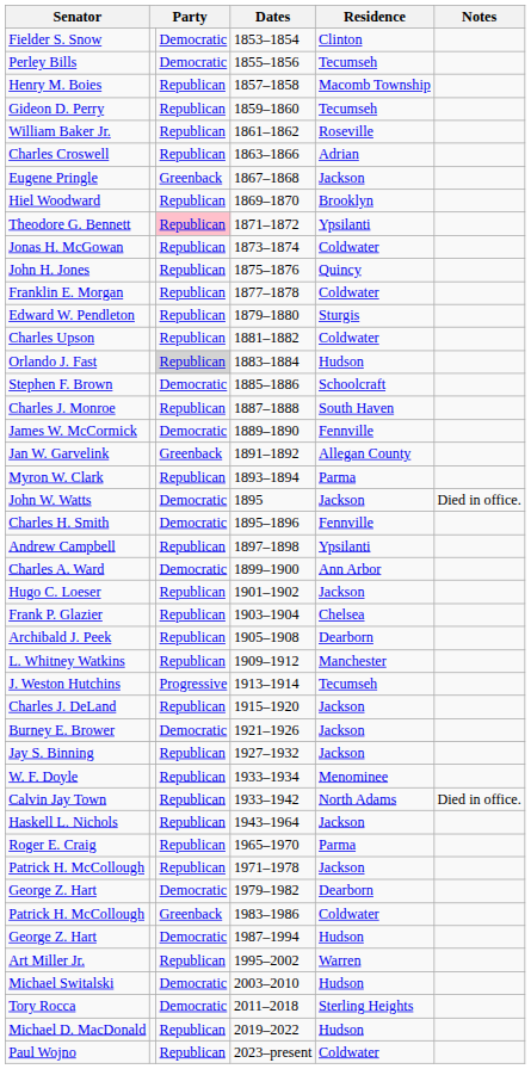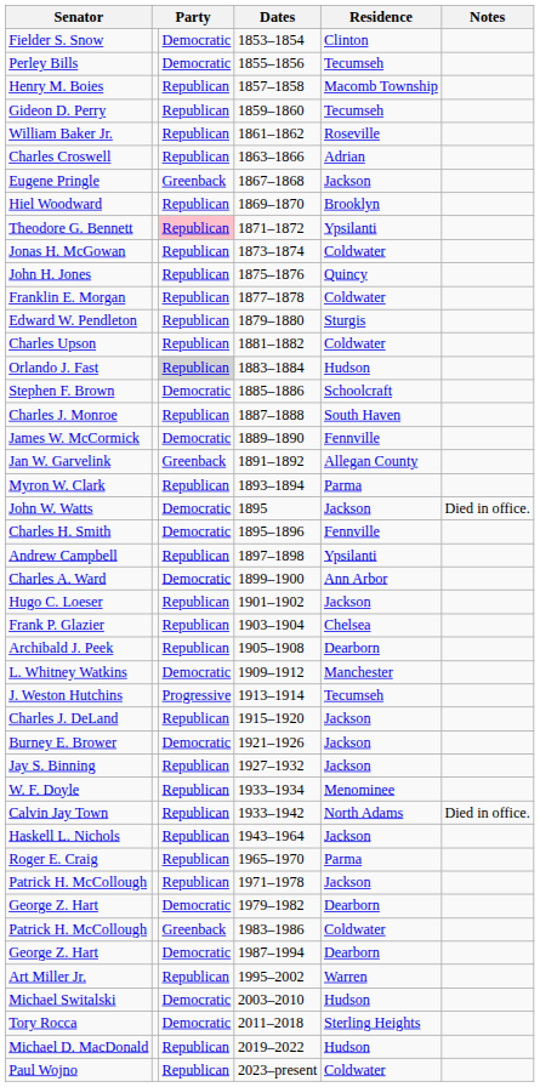 <table class=wikitable>
 <tr valign=bottom>
 <th>Senator</th>
 <th colspan="2">Party</th>
 <th>Dates</th>
 <th>Residence</th>
 <th>Notes</th>
 </tr>
 <tr>
 <td><a href='#'>Fielder S. Snow</a></td>
 <td bgcolor=></td>
 <td><a href='#'>Democratic</a></td>
 <td>1853–1854</td>
 <td><a href='#'>Clinton</a></td>
 <td></td>
 </tr>
 <tr>
 <td><a href='#'>Perley Bills</a></td>
 <td bgcolor=></td>
 <td><a href='#'>Democratic</a></td>
 <td>1855–1856</td>
 <td><a href='#'>Tecumseh</a></td>
 <td></td>
 </tr>
 <tr>
 <td><a href='#'>Henry M. Boies</a></td>
 <td bgcolor=></td>
 <td><a href='#'>Republican</a></td>
 <td>1857–1858</td>
 <td><a href='#'>Macomb Township</a></td>
 <td></td>
 </tr>
 <tr>
 <td><a href='#'>Gideon D. Perry</a></td>
 <td bgcolor=></td>
 <td><a href='#'>Republican</a></td>
 <td>1859–1860</td>
 <td><a href='#'>Tecumseh</a></td>
 <td></td>
 </tr>
 <tr>
 <td><a href='#'>William Baker Jr.</a></td>
 <td bgcolor=></td>
 <td><a href='#'>Republican</a></td>
 <td>1861–1862</td>
 <td><a href='#'>Roseville</a></td>
 <td></td>
 </tr>
 <tr>
 <td><a href='#'>Charles Croswell</a></td>
 <td bgcolor=></td>
 <td><a href='#'>Republican</a></td>
 <td>1863–1866</td>
 <td><a href='#'>Adrian</a></td>
 <td></td>
 </tr>
 <tr>
 <td><a href='#'>Eugene Pringle</a></td>
 <td bgcolor=></td>
 <td><a href='#'>Greenback</a></td>
 <td>1867–1868</td>
 <td><a href='#'>Jackson</a></td>
 <td></td>
 </tr>
 <tr>
 <td><a href='#'>Hiel Woodward</a></td>
 <td bgcolor=></td>
 <td><a href='#'>Republican</a></td>
 <td>1869–1870</td>
 <td><a href='#'>Brooklyn</a></td>
 <td></td>
 </tr>
 <tr>
 <td><a href='#'>Theodore G. Bennett</a></td>
 <td bgcolor=></td>
 <td style="background: pink;"><a href='#'>Republican</a></td>
 <td>1871–1872</td>
 <td><a href='#'>Ypsilanti</a></td>
 <td></td>
 </tr>
 <tr>
 <td><a href='#'>Jonas H. McGowan</a></td>
 <td bgcolor=></td>
 <td><a href='#'>Republican</a></td>
 <td>1873–1874</td>
 <td><a href='#'>Coldwater</a></td>
 <td></td>
 </tr>
 <tr>
 <td><a href='#'>John H. Jones</a></td>
 <td bgcolor=></td>
 <td><a href='#'>Republican</a></td>
 <td>1875–1876</td>
 <td><a href='#'>Quincy</a></td>
 <td></td>
 </tr>
 <tr>
 <td><a href='#'>Franklin E. Morgan</a></td>
 <td bgcolor=></td>
 <td><a href='#'>Republican</a></td>
 <td>1877–1878</td>
 <td><a href='#'>Coldwater</a></td>
 <td></td>
 </tr>
 <tr>
 <td><a href='#'>Edward W. Pendleton</a></td>
 <td bgcolor=></td>
 <td><a href='#'>Republican</a></td>
 <td>1879–1880</td>
 <td><a href='#'>Sturgis</a></td>
 <td></td>
 </tr>
 <tr>
 <td><a href='#'>Charles Upson</a></td>
 <td bgcolor=></td>
 <td><a href='#'>Republican</a></td>
 <td>1881–1882</td>
 <td><a href='#'>Coldwater</a></td>
 <td></td>
 </tr>
 <tr>
 <td><a href='#'>Orlando J. Fast</a></td>
 <td bgcolor=></td>
 <td style="background: lightgrey;"><a href='#'>Republican</a></td>
 <td>1883–1884</td>
 <td><a href='#'>Hudson</a></td>
 <td></td>
 </tr>
 <tr>
 <td><a href='#'>Stephen F. Brown</a></td>
 <td bgcolor=></td>
 <td><a href='#'>Democratic</a></td>
 <td>1885–1886</td>
 <td><a href='#'>Schoolcraft</a></td>
 <td></td>
 </tr>
 <tr>
 <td><a href='#'>Charles J. Monroe</a></td>
 <td bgcolor=></td>
 <td><a href='#'>Republican</a></td>
 <td>1887–1888</td>
 <td><a href='#'>South Haven</a></td>
 <td></td>
 </tr>
 <tr>
 <td><a href='#'>James W. McCormick</a></td>
 <td bgcolor=></td>
 <td><a href='#'>Democratic</a></td>
 <td>1889–1890</td>
 <td><a href='#'>Fennville</a></td>
 <td></td>
 </tr>
 <tr>
 <td><a href='#'>Jan W. Garvelink</a></td>
 <td bgcolor=></td>
 <td><a href='#'>Greenback</a></td>
 <td>1891–1892</td>
 <td><a href='#'>Allegan County</a></td>
 <td></td>
 </tr>
 <tr>
 <td><a href='#'>Myron W. Clark</a></td>
 <td bgcolor=></td>
 <td><a href='#'>Republican</a></td>
 <td>1893–1894</td>
 <td><a href='#'>Parma</a></td>
 <td></td>
 </tr>
 <tr>
 <td><a href='#'>John W. Watts</a></td>
 <td bgcolor=></td>
 <td><a href='#'>Democratic</a></td>
 <td>1895</td>
 <td><a href='#'>Jackson</a></td>
 <td>Died in office.</td>
 </tr>
 <tr>
 <td><a href='#'>Charles H. Smith</a></td>
 <td bgcolor=></td>
 <td><a href='#'>Democratic</a></td>
 <td>1895–1896</td>
 <td><a href='#'>Fennville</a></td>
 <td></td>
 </tr>
 <tr>
 <td><a href='#'>Andrew Campbell</a></td>
 <td bgcolor=></td>
 <td><a href='#'>Republican</a></td>
 <td>1897–1898</td>
 <td><a href='#'>Ypsilanti</a></td>
 <td></td>
 </tr>
 <tr>
 <td><a href='#'>Charles A. Ward</a></td>
 <td bgcolor=></td>
 <td><a href='#'>Democratic</a></td>
 <td>1899–1900</td>
 <td><a href='#'>Ann Arbor</a></td>
 <td></td>
 </tr>
 <tr>
 <td><a href='#'>Hugo C. Loeser</a></td>
 <td bgcolor=></td>
 <td><a href='#'>Republican</a></td>
 <td>1901–1902</td>
 <td><a href='#'>Jackson</a></td>
 <td></td>
 </tr>
 <tr>
 <td><a href='#'>Frank P. Glazier</a></td>
 <td bgcolor=></td>
 <td><a href='#'>Republican</a></td>
 <td>1903–1904</td>
 <td><a href='#'>Chelsea</a></td>
 <td></td>
 </tr>
 <tr>
 <td><a href='#'>Archibald J. Peek</a></td>
 <td bgcolor=></td>
 <td><a href='#'>Republican</a></td>
 <td>1905–1908</td>
 <td><a href='#'>Dearborn</a></td>
 <td></td>
 </tr>
 <tr>
 <td><a href='#'>L. Whitney Watkins</a></td>
 <td bgcolor=></td>
-<td><a href='#'>Republican</a></td>
+<td><a href='#'>Democratic</a></td>
 <td>1909–1912</td>
 <td><a href='#'>Manchester</a></td>
 <td></td>
 </tr>
 <tr>
 <td><a href='#'>J. Weston Hutchins</a></td>
 <td bgcolor=></td>
 <td><a href='#'>Progressive</a></td>
 <td>1913–1914</td>
 <td><a href='#'>Tecumseh</a></td>
 <td></td>
 </tr>
 <tr>
 <td><a href='#'>Charles J. DeLand</a></td>
 <td bgcolor=></td>
 <td><a href='#'>Republican</a></td>
 <td>1915–1920</td>
 <td><a href='#'>Jackson</a></td>
 <td></td>
 </tr>
 <tr>
 <td><a href='#'>Burney E. Brower</a></td>
 <td bgcolor=></td>
 <td><a href='#'>Democratic</a></td>
 <td>1921–1926</td>
 <td><a href='#'>Jackson</a></td>
 <td></td>
 </tr>
 <tr>
 <td><a href='#'>Jay S. Binning</a></td>
 <td bgcolor=></td>
 <td><a href='#'>Republican</a></td>
 <td>1927–1932</td>
 <td><a href='#'>Jackson</a></td>
 <td></td>
 </tr>
 <tr>
 <td><a href='#'>W. F. Doyle</a></td>
 <td bgcolor=></td>
 <td><a href='#'>Republican</a></td>
 <td>1933–1934</td>
 <td><a href='#'>Menominee</a></td>
 <td></td>
 </tr>
 <tr>
 <td><a href='#'>Calvin Jay Town</a></td>
 <td bgcolor=></td>
 <td><a href='#'>Republican</a></td>
 <td>1933–1942</td>
 <td><a href='#'>North Adams</a></td>
 <td>Died in office.</td>
 </tr>
 <tr>
 <td><a href='#'>Haskell L. Nichols</a></td>
 <td bgcolor=></td>
 <td><a href='#'>Republican</a></td>
 <td>1943–1964</td>
 <td><a href='#'>Jackson</a></td>
 <td></td>
 </tr>
 <tr>
 <td><a href='#'>Roger E. Craig</a></td>
 <td bgcolor=></td>
 <td><a href='#'>Republican</a></td>
 <td>1965–1970</td>
 <td><a href='#'>Parma</a></td>
 <td></td>
 </tr>
 <tr>
 <td><a href='#'>Patrick H. McCollough</a></td>
 <td bgcolor=></td>
 <td><a href='#'>Republican</a></td>
 <td>1971–1978</td>
 <td><a href='#'>Jackson</a></td>
 <td></td>
 </tr>
 <tr>
 <td><a href='#'>George Z. Hart</a></td>
 <td bgcolor=></td>
 <td><a href='#'>Democratic</a></td>
 <td>1979–1982</td>
 <td><a href='#'>Dearborn</a></td>
 <td></td>
 </tr>
 <tr>
 <td><a href='#'>Patrick H. McCollough</a></td>
 <td bgcolor=></td>
 <td><a href='#'>Greenback</a></td>
 <td>1983–1986</td>
 <td><a href='#'>Coldwater</a></td>
 <td></td>
 </tr>
 <tr>
 <td><a href='#'>George Z. Hart</a></td>
 <td bgcolor=></td>
 <td><a href='#'>Democratic</a></td>
 <td>1987–1994</td>
-<td><a href='#'>Hudson</a></td>
+<td><a href='#'>Dearborn</a></td>
 <td></td>
 </tr>
 <tr>
 <td><a href='#'>Art Miller Jr.</a></td>
 <td bgcolor=></td>
 <td><a href='#'>Republican</a></td>
 <td>1995–2002</td>
 <td><a href='#'>Warren</a></td>
 <td></td>
 </tr>
 <tr>
 <td><a href='#'>Michael Switalski</a></td>
 <td bgcolor=></td>
 <td><a href='#'>Democratic</a></td>
 <td>2003–2010</td>
 <td><a href='#'>Hudson</a></td>
 <td></td>
 </tr>
 <tr>
 <td><a href='#'>Tory Rocca</a></td>
 <td bgcolor=></td>
 <td><a href='#'>Democratic</a></td>
 <td>2011–2018</td>
 <td><a href='#'>Sterling Heights</a></td>
 <td></td>
 </tr>
 <tr>
 <td><a href='#'>Michael D. MacDonald</a></td>
 <td bgcolor=></td>
 <td><a href='#'>Republican</a></td>
 <td>2019–2022</td>
 <td><a href='#'>Hudson</a></td>
 <td></td>
 </tr>
 <tr>
 <td><a href='#'>Paul Wojno</a></td>
 <td bgcolor=></td>
 <td><a href='#'>Republican</a></td>
 <td>2023–present</td>
 <td><a href='#'>Coldwater</a></td>
 <td></td>
 </tr>
 </table>
